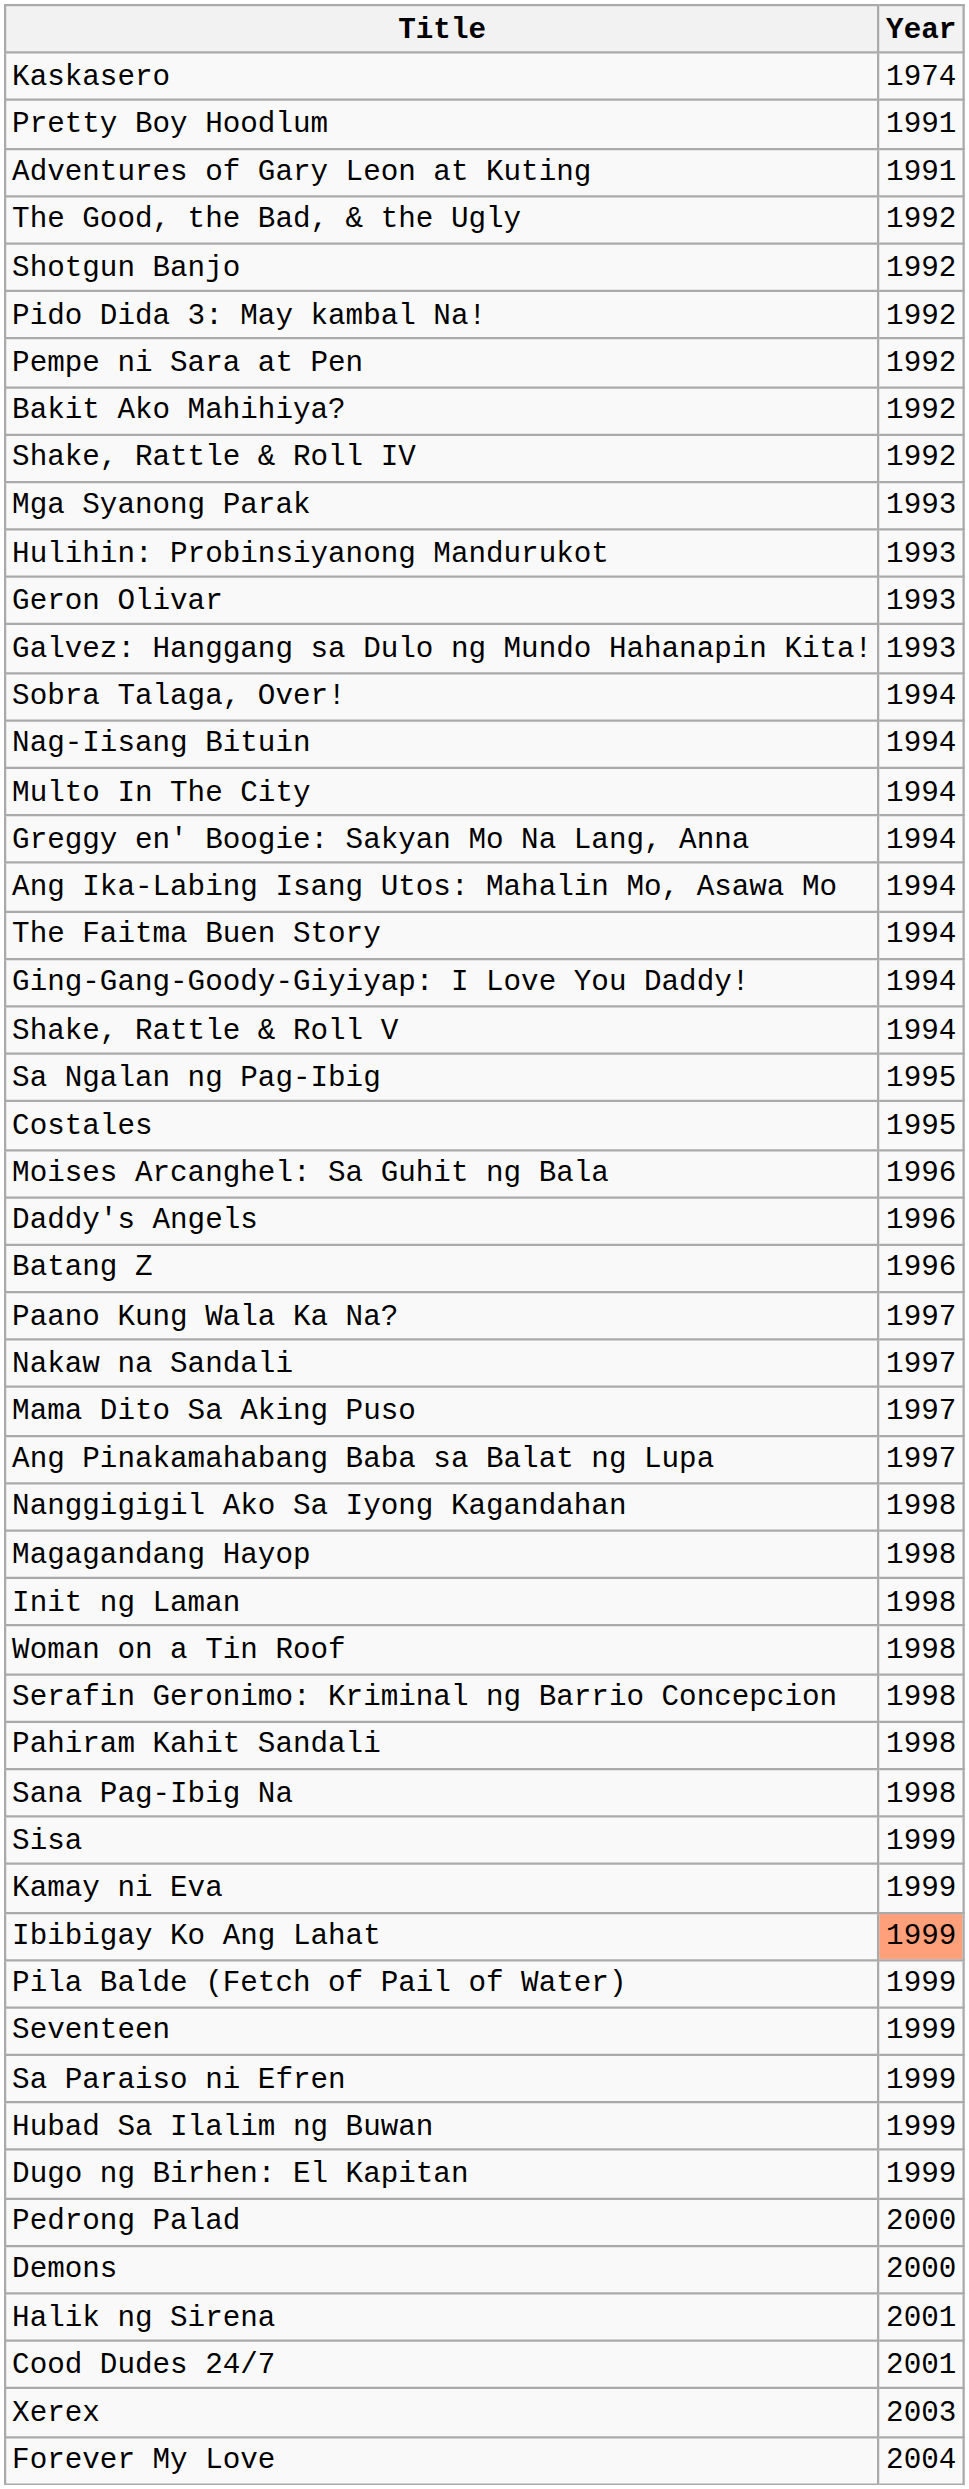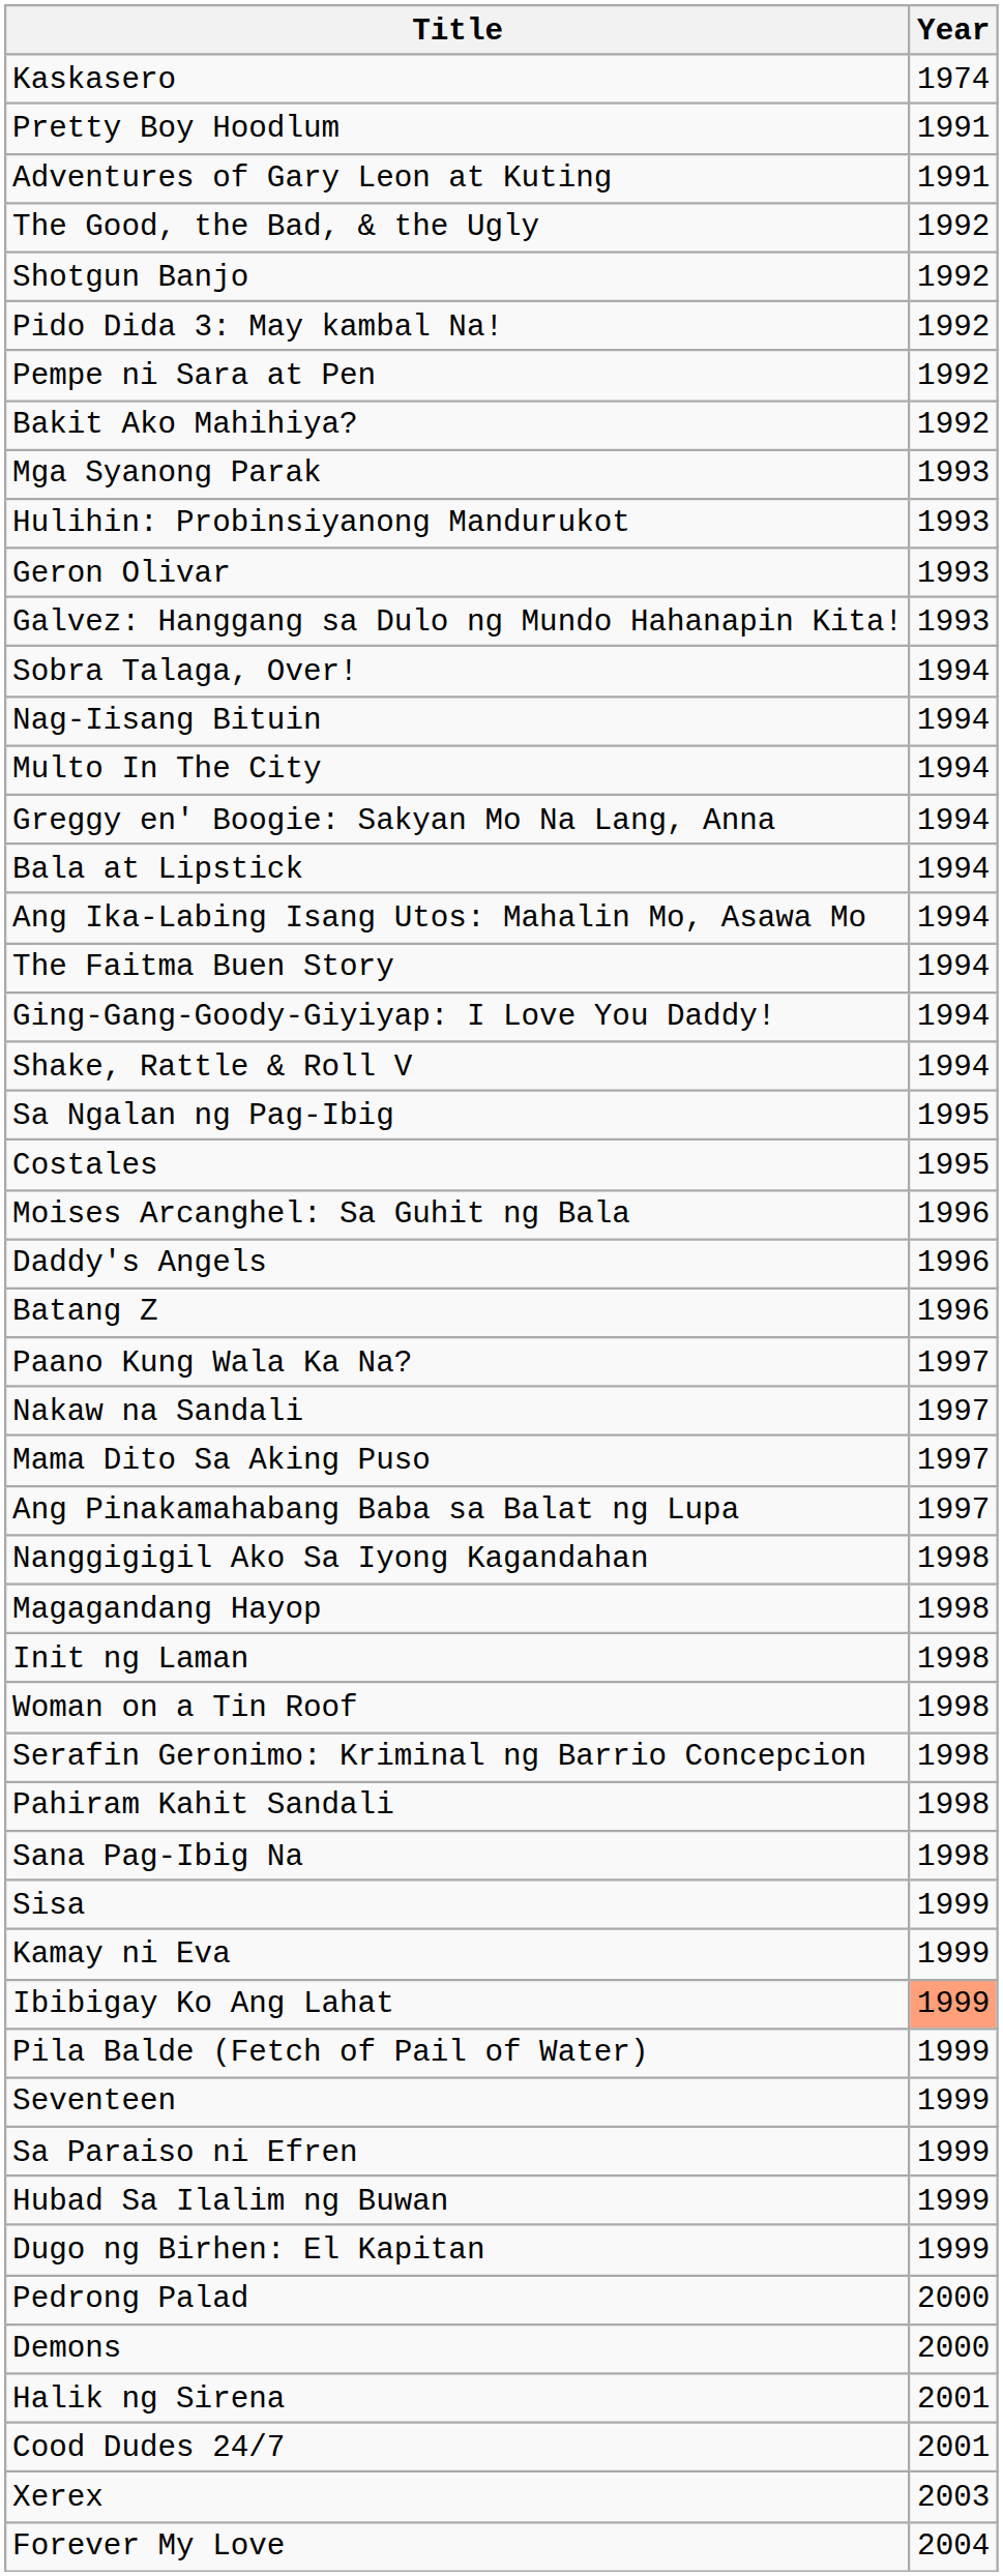 <table class="wikitable">
 <tr>
 <th>Title</th>
 <th>Year</th>
 </tr>
 <tr>
 <td>Kaskasero</td>
 <td>1974</td>
 </tr>
 <tr>
 <td>Pretty Boy Hoodlum</td>
 <td>1991</td>
 </tr>
 <tr>
 <td>Adventures of Gary Leon at Kuting</td>
 <td>1991</td>
 </tr>
 <tr>
 <td>The Good, the Bad, & the Ugly</td>
 <td>1992</td>
 </tr>
 <tr>
 <td>Shotgun Banjo</td>
 <td>1992</td>
 </tr>
 <tr>
 <td>Pido Dida 3: May kambal Na!</td>
 <td>1992</td>
 </tr>
 <tr>
 <td>Pempe ni Sara at Pen</td>
 <td>1992</td>
 </tr>
 <tr>
 <td>Bakit Ako Mahihiya?</td>
 <td>1992</td>
 </tr>
 <tr>
-<td>Shake, Rattle & Roll IV</td>
-<td>1992</td>
-</tr>
-<tr>
 <td>Mga Syanong Parak</td>
 <td>1993</td>
 </tr>
 <tr>
 <td>Hulihin: Probinsiyanong Mandurukot</td>
 <td>1993</td>
 </tr>
 <tr>
 <td>Geron Olivar</td>
 <td>1993</td>
 </tr>
 <tr>
 <td>Galvez: Hanggang sa Dulo ng Mundo Hahanapin Kita!</td>
 <td>1993</td>
 </tr>
 <tr>
 <td>Sobra Talaga, Over!</td>
 <td>1994</td>
 </tr>
 <tr>
 <td>Nag-Iisang Bituin</td>
 <td>1994</td>
 </tr>
 <tr>
 <td>Multo In The City</td>
 <td>1994</td>
 </tr>
 <tr>
 <td>Greggy en' Boogie: Sakyan Mo Na Lang, Anna</td>
+<td>1994</td>
+</tr>
+<tr>
+<td>Bala at Lipstick</td>
 <td>1994</td>
 </tr>
 <tr>
 <td>Ang Ika-Labing Isang Utos: Mahalin Mo, Asawa Mo</td>
 <td>1994</td>
 </tr>
 <tr>
 <td>The Faitma Buen Story</td>
 <td>1994</td>
 </tr>
 <tr>
 <td>Ging-Gang-Goody-Giyiyap: I Love You Daddy!</td>
 <td>1994</td>
 </tr>
 <tr>
 <td>Shake, Rattle & Roll V</td>
 <td>1994</td>
 </tr>
 <tr>
 <td>Sa Ngalan ng Pag-Ibig</td>
 <td>1995</td>
 </tr>
 <tr>
 <td>Costales</td>
 <td>1995</td>
 </tr>
 <tr>
 <td>Moises Arcanghel: Sa Guhit ng Bala</td>
 <td>1996</td>
 </tr>
 <tr>
 <td>Daddy's Angels</td>
 <td>1996</td>
 </tr>
 <tr>
 <td>Batang Z</td>
 <td>1996</td>
 </tr>
 <tr>
 <td>Paano Kung Wala Ka Na?</td>
 <td>1997</td>
 </tr>
 <tr>
 <td>Nakaw na Sandali</td>
 <td>1997</td>
 </tr>
 <tr>
 <td>Mama Dito Sa Aking Puso</td>
 <td>1997</td>
 </tr>
 <tr>
 <td>Ang Pinakamahabang Baba sa Balat ng Lupa</td>
 <td>1997</td>
 </tr>
 <tr>
 <td>Nanggigigil Ako Sa Iyong Kagandahan</td>
 <td>1998</td>
 </tr>
 <tr>
 <td>Magagandang Hayop</td>
 <td>1998</td>
 </tr>
 <tr>
 <td>Init ng Laman</td>
 <td>1998</td>
 </tr>
 <tr>
 <td>Woman on a Tin Roof</td>
 <td>1998</td>
 </tr>
 <tr>
 <td>Serafin Geronimo: Kriminal ng Barrio Concepcion</td>
 <td>1998</td>
 </tr>
 <tr>
 <td>Pahiram Kahit Sandali</td>
 <td>1998</td>
 </tr>
 <tr>
 <td>Sana Pag-Ibig Na</td>
 <td>1998</td>
 </tr>
 <tr>
 <td>Sisa</td>
 <td>1999</td>
 </tr>
 <tr>
 <td>Kamay ni Eva</td>
 <td>1999</td>
 </tr>
 <tr>
 <td>Ibibigay Ko Ang Lahat</td>
 <td style="background: lightsalmon;">1999</td>
 </tr>
 <tr>
 <td>Pila Balde (Fetch of Pail of Water)</td>
 <td>1999</td>
 </tr>
 <tr>
 <td>Seventeen</td>
 <td>1999</td>
 </tr>
 <tr>
 <td>Sa Paraiso ni Efren</td>
 <td>1999</td>
 </tr>
 <tr>
 <td>Hubad Sa Ilalim ng Buwan</td>
 <td>1999</td>
 </tr>
 <tr>
 <td>Dugo ng Birhen: El Kapitan</td>
 <td>1999</td>
 </tr>
 <tr>
 <td>Pedrong Palad</td>
 <td>2000</td>
 </tr>
 <tr>
 <td>Demons</td>
 <td>2000</td>
 </tr>
 <tr>
 <td>Halik ng Sirena</td>
 <td>2001</td>
 </tr>
 <tr>
 <td>Cood Dudes 24/7</td>
 <td>2001</td>
 </tr>
 <tr>
 <td>Xerex</td>
 <td>2003</td>
 </tr>
 <tr>
 <td>Forever My Love</td>
 <td>2004</td>
 </tr>
 </table>
